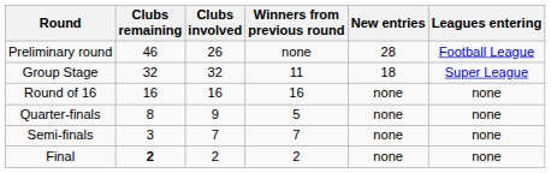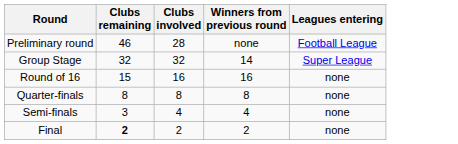 <table class="wikitable" style="text-align:center">
 <tr>
 <th>Round</th>
 <th>Clubs<br>remaining</th>
 <th>Clubs<br>involved</th>
 <th>Winners from <br>previous round</th>
-<th>New entries</th>
 <th>Leagues entering</th>
 </tr>
 <tr>
 <td>Preliminary round</td>
 <td>46</td>
-<td>26</td>
+<td>28</td>
 <td>none</td>
-<td>28</td>
 <td><a href='#'>Football League</a></td>
 </tr>
 <tr>
 <td>Group Stage</td>
 <td>32</td>
 <td>32</td>
-<td>11</td>
-<td>18</td>
+<td>14</td>
 <td><a href='#'>Super League</a></td>
 </tr>
 <tr>
 <td>Round of 16</td>
+<td>15</td>
 <td>16</td>
 <td>16</td>
-<td>16</td>
-<td>none</td>
 <td>none</td>
 </tr>
 <tr>
 <td>Quarter-finals</td>
 <td>8</td>
-<td>9</td>
-<td>5</td>
-<td>none</td>
+<td>8</td>
+<td>8</td>
 <td>none</td>
 </tr>
 <tr>
 <td>Semi-finals</td>
 <td>3</td>
-<td>7</td>
-<td>7</td>
-<td>none</td>
+<td>4</td>
+<td>4</td>
 <td>none</td>
 </tr>
 <tr>
 <td>Final</td>
 <td><strong>2</strong></td>
 <td>2</td>
 <td>2</td>
 <td>none</td>
-<td>none</td>
 </tr>
 </table>
